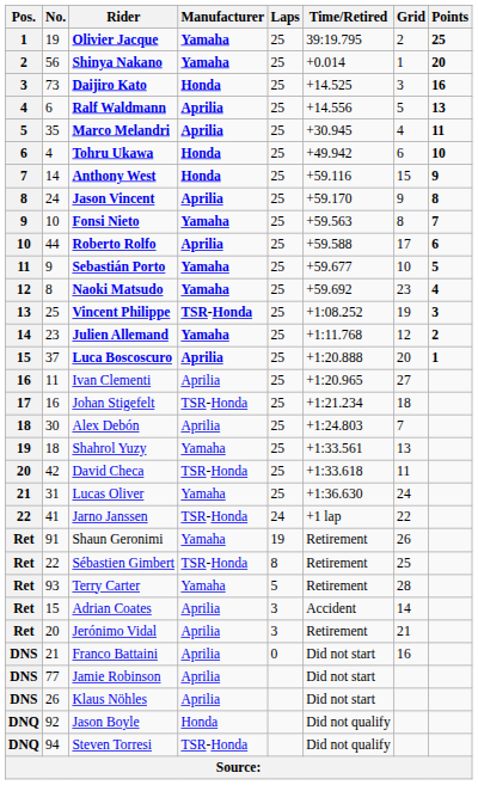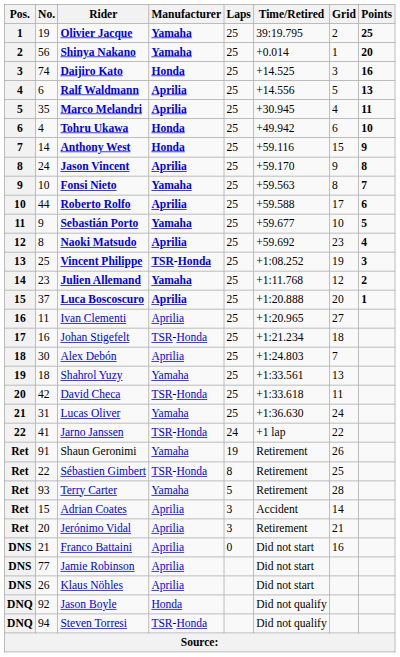 <table class="wikitable" style="font-size: 95%;">
 <tr>
 <th>Pos.</th>
 <th>No.</th>
 <th>Rider</th>
 <th>Manufacturer</th>
 <th>Laps</th>
 <th>Time/Retired</th>
 <th>Grid</th>
 <th>Points</th>
 </tr>
 <tr>
 <th>1</th>
 <td>19</td>
 <td> <strong><a href='#'>Olivier Jacque</a></strong></td>
 <td><strong><a href='#'>Yamaha</a></strong></td>
 <td>25</td>
 <td>39:19.795</td>
 <td>2</td>
 <td><strong>25</strong></td>
 </tr>
 <tr>
 <th>2</th>
 <td>56</td>
 <td> <strong><a href='#'>Shinya Nakano</a></strong></td>
 <td><strong><a href='#'>Yamaha</a></strong></td>
 <td>25</td>
 <td>+0.014</td>
 <td>1</td>
 <td><strong>20</strong></td>
 </tr>
 <tr>
 <th>3</th>
-<td>73</td>
+<td>74</td>
 <td> <strong><a href='#'>Daijiro Kato</a></strong></td>
 <td><strong><a href='#'>Honda</a></strong></td>
 <td>25</td>
 <td>+14.525</td>
 <td>3</td>
 <td><strong>16</strong></td>
 </tr>
 <tr>
 <th>4</th>
 <td>6</td>
 <td> <strong><a href='#'>Ralf Waldmann</a></strong></td>
 <td><strong><a href='#'>Aprilia</a></strong></td>
 <td>25</td>
 <td>+14.556</td>
 <td>5</td>
 <td><strong>13</strong></td>
 </tr>
 <tr>
 <th>5</th>
 <td>35</td>
 <td> <strong><a href='#'>Marco Melandri</a></strong></td>
 <td><strong><a href='#'>Aprilia</a></strong></td>
 <td>25</td>
 <td>+30.945</td>
 <td>4</td>
 <td><strong>11</strong></td>
 </tr>
 <tr>
 <th>6</th>
 <td>4</td>
 <td> <strong><a href='#'>Tohru Ukawa</a></strong></td>
 <td><strong><a href='#'>Honda</a></strong></td>
 <td>25</td>
 <td>+49.942</td>
 <td>6</td>
 <td><strong>10</strong></td>
 </tr>
 <tr>
 <th>7</th>
 <td>14</td>
 <td> <strong><a href='#'>Anthony West</a></strong></td>
 <td><strong><a href='#'>Honda</a></strong></td>
 <td>25</td>
 <td>+59.116</td>
 <td>15</td>
 <td><strong>9</strong></td>
 </tr>
 <tr>
 <th>8</th>
 <td>24</td>
 <td> <strong><a href='#'>Jason Vincent</a></strong></td>
 <td><strong><a href='#'>Aprilia</a></strong></td>
 <td>25</td>
 <td>+59.170</td>
 <td>9</td>
 <td><strong>8</strong></td>
 </tr>
 <tr>
 <th>9</th>
 <td>10</td>
 <td> <strong><a href='#'>Fonsi Nieto</a></strong></td>
 <td><strong><a href='#'>Yamaha</a></strong></td>
 <td>25</td>
 <td>+59.563</td>
 <td>8</td>
 <td><strong>7</strong></td>
 </tr>
 <tr>
 <th>10</th>
 <td>44</td>
 <td> <strong><a href='#'>Roberto Rolfo</a></strong></td>
 <td><strong><a href='#'>Aprilia</a></strong></td>
 <td>25</td>
 <td>+59.588</td>
 <td>17</td>
 <td><strong>6</strong></td>
 </tr>
 <tr>
 <th>11</th>
 <td>9</td>
 <td> <strong><a href='#'>Sebastián Porto</a></strong></td>
 <td><strong><a href='#'>Yamaha</a></strong></td>
 <td>25</td>
 <td>+59.677</td>
 <td>10</td>
 <td><strong>5</strong></td>
 </tr>
 <tr>
 <th>12</th>
 <td>8</td>
 <td> <strong><a href='#'>Naoki Matsudo</a></strong></td>
-<td><strong><a href='#'>Yamaha</a></strong></td>
+<td><strong><a href='#'>Aprilia</a></strong></td>
 <td>25</td>
 <td>+59.692</td>
 <td>23</td>
 <td><strong>4</strong></td>
 </tr>
 <tr>
 <th>13</th>
 <td>25</td>
 <td> <strong><a href='#'>Vincent Philippe</a></strong></td>
 <td><strong><a href='#'>TSR</a>-<a href='#'>Honda</a></strong></td>
 <td>25</td>
 <td>+1:08.252</td>
 <td>19</td>
 <td><strong>3</strong></td>
 </tr>
 <tr>
 <th>14</th>
 <td>23</td>
 <td> <strong><a href='#'>Julien Allemand</a></strong></td>
 <td><strong><a href='#'>Yamaha</a></strong></td>
 <td>25</td>
 <td>+1:11.768</td>
 <td>12</td>
 <td><strong>2</strong></td>
 </tr>
 <tr>
 <th>15</th>
 <td>37</td>
 <td> <strong><a href='#'>Luca Boscoscuro</a></strong></td>
 <td><strong><a href='#'>Aprilia</a></strong></td>
 <td>25</td>
 <td>+1:20.888</td>
 <td>20</td>
 <td><strong>1</strong></td>
 </tr>
 <tr>
 <th>16</th>
 <td>11</td>
 <td> <a href='#'>Ivan Clementi</a></td>
 <td><a href='#'>Aprilia</a></td>
 <td>25</td>
 <td>+1:20.965</td>
 <td>27</td>
 <td></td>
 </tr>
 <tr>
 <th>17</th>
 <td>16</td>
 <td> <a href='#'>Johan Stigefelt</a></td>
 <td><a href='#'>TSR</a>-<a href='#'>Honda</a></td>
 <td>25</td>
 <td>+1:21.234</td>
 <td>18</td>
 <td></td>
 </tr>
 <tr>
 <th>18</th>
 <td>30</td>
 <td> <a href='#'>Alex Debón</a></td>
 <td><a href='#'>Aprilia</a></td>
 <td>25</td>
 <td>+1:24.803</td>
 <td>7</td>
 <td></td>
 </tr>
 <tr>
 <th>19</th>
 <td>18</td>
 <td> <a href='#'>Shahrol Yuzy</a></td>
 <td><a href='#'>Yamaha</a></td>
 <td>25</td>
 <td>+1:33.561</td>
 <td>13</td>
 <td></td>
 </tr>
 <tr>
 <th>20</th>
 <td>42</td>
 <td> <a href='#'>David Checa</a></td>
 <td><a href='#'>TSR</a>-<a href='#'>Honda</a></td>
 <td>25</td>
 <td>+1:33.618</td>
 <td>11</td>
 <td></td>
 </tr>
 <tr>
 <th>21</th>
 <td>31</td>
 <td> <a href='#'>Lucas Oliver</a></td>
 <td><a href='#'>Yamaha</a></td>
 <td>25</td>
 <td>+1:36.630</td>
 <td>24</td>
 <td></td>
 </tr>
 <tr>
 <th>22</th>
 <td>41</td>
 <td> <a href='#'>Jarno Janssen</a></td>
 <td><a href='#'>TSR</a>-<a href='#'>Honda</a></td>
 <td>24</td>
 <td>+1 lap</td>
 <td>22</td>
 <td></td>
 </tr>
 <tr>
 <th>Ret</th>
 <td>91</td>
 <td> Shaun Geronimi</td>
 <td><a href='#'>Yamaha</a></td>
 <td>19</td>
 <td>Retirement</td>
 <td>26</td>
 <td></td>
 </tr>
 <tr>
 <th>Ret</th>
 <td>22</td>
 <td> <a href='#'>Sébastien Gimbert</a></td>
 <td><a href='#'>TSR</a>-<a href='#'>Honda</a></td>
 <td>8</td>
 <td>Retirement</td>
 <td>25</td>
 <td></td>
 </tr>
 <tr>
 <th>Ret</th>
 <td>93</td>
 <td> <a href='#'>Terry Carter</a></td>
 <td><a href='#'>Yamaha</a></td>
 <td>5</td>
 <td>Retirement</td>
 <td>28</td>
 <td></td>
 </tr>
 <tr>
 <th>Ret</th>
 <td>15</td>
 <td> <a href='#'>Adrian Coates</a></td>
 <td><a href='#'>Aprilia</a></td>
 <td>3</td>
 <td>Accident</td>
 <td>14</td>
 <td></td>
 </tr>
 <tr>
 <th>Ret</th>
 <td>20</td>
 <td> <a href='#'>Jerónimo Vidal</a></td>
 <td><a href='#'>Aprilia</a></td>
 <td>3</td>
 <td>Retirement</td>
 <td>21</td>
 <td></td>
 </tr>
 <tr>
 <th>DNS</th>
 <td>21</td>
 <td> <a href='#'>Franco Battaini</a></td>
 <td><a href='#'>Aprilia</a></td>
 <td>0</td>
 <td>Did not start</td>
 <td>16</td>
 <td></td>
 </tr>
 <tr>
 <th>DNS</th>
 <td>77</td>
 <td> <a href='#'>Jamie Robinson</a></td>
 <td><a href='#'>Aprilia</a></td>
 <td></td>
 <td>Did not start</td>
 <td></td>
 <td></td>
 </tr>
 <tr>
 <th>DNS</th>
 <td>26</td>
 <td> <a href='#'>Klaus Nöhles</a></td>
 <td><a href='#'>Aprilia</a></td>
 <td></td>
 <td>Did not start</td>
 <td></td>
 <td></td>
 </tr>
 <tr>
 <th>DNQ</th>
 <td>92</td>
 <td> <a href='#'>Jason Boyle</a></td>
 <td><a href='#'>Honda</a></td>
 <td></td>
 <td>Did not qualify</td>
 <td></td>
 <td></td>
 </tr>
 <tr>
 <th>DNQ</th>
 <td>94</td>
 <td> <a href='#'>Steven Torresi</a></td>
 <td><a href='#'>TSR</a>-<a href='#'>Honda</a></td>
 <td></td>
 <td>Did not qualify</td>
 <td></td>
 <td></td>
 </tr>
 <tr>
 <th colspan=8>Source:</th>
 </tr>
 </table>
